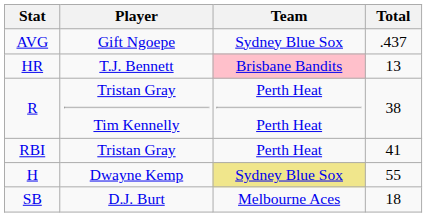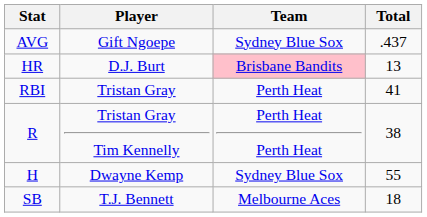 <table class="wikitable" style="text-align:center;">
 <tr>
 <th scope="col" width=50>Stat</th>
 <th scope="col" width=150>Player</th>
 <th scope="col" width=150>Team</th>
 <th scope="col" width=50>Total</th>
 </tr>
 <tr>
 <td><a href='#'>AVG</a></td>
 <td><a href='#'>Gift Ngoepe</a></td>
 <td><a href='#'>Sydney Blue Sox</a></td>
 <td>.437</td>
 </tr>
 <tr>
 <td><a href='#'>HR</a></td>
-<td><a href='#'>T.J. Bennett</a></td>
+<td><a href='#'>D.J. Burt</a></td>
 <td style="background: pink;"><a href='#'>Brisbane Bandits</a></td>
 <td>13</td>
+</tr>
+<tr>
+<td><a href='#'>RBI</a></td>
+<td><a href='#'>Tristan Gray</a></td>
+<td><a href='#'>Perth Heat</a></td>
+<td>41</td>
 </tr>
 <tr>
 <td><a href='#'>R</a></td>
 <td><div><a href='#'>Tristan Gray</a></div><hr><div><a href='#'>Tim Kennelly</a></div></td>
 <td><div><a href='#'>Perth Heat</a></div><hr><div><a href='#'>Perth Heat</a></div></td>
 <td>38</td>
 </tr>
 <tr>
-<td><a href='#'>RBI</a></td>
-<td><a href='#'>Tristan Gray</a></td>
-<td><a href='#'>Perth Heat</a></td>
-<td>41</td>
-</tr>
-<tr>
 <td><a href='#'>H</a></td>
 <td><a href='#'>Dwayne Kemp</a></td>
-<td style="background: khaki;"><a href='#'>Sydney Blue Sox</a></td>
+<td><a href='#'>Sydney Blue Sox</a></td>
 <td>55</td>
 </tr>
 <tr>
 <td><a href='#'>SB</a></td>
-<td><a href='#'>D.J. Burt</a></td>
+<td><a href='#'>T.J. Bennett</a></td>
 <td><a href='#'>Melbourne Aces</a></td>
 <td>18</td>
 </tr>
 </table>
